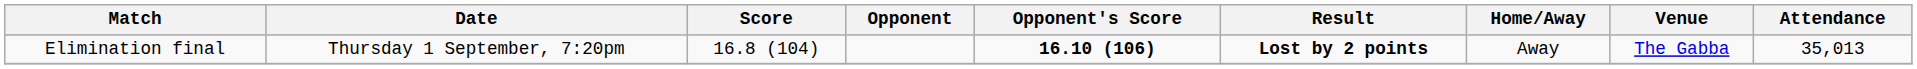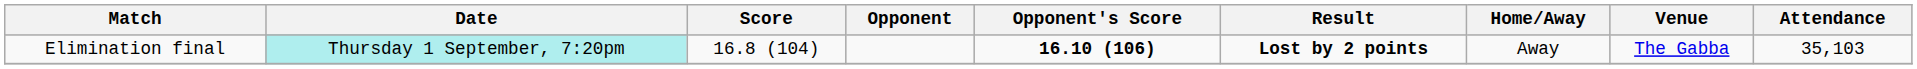 <table class="wikitable" style="font-size:90%; text-align:center; width: 100%; margin-left: auto; margin-right: auto">
 <tr>
 <th>Match</th>
 <th>Date</th>
 <th>Score</th>
 <th>Opponent</th>
 <th>Opponent's Score</th>
 <th>Result</th>
 <th>Home/Away</th>
 <th>Venue</th>
 <th>Attendance</th>
 </tr>
 <tr>
 <td>Elimination final</td>
-<td>Thursday 1 September, 7:20pm</td>
+<td style="background: paleturquoise;">Thursday 1 September, 7:20pm</td>
 <td>16.8 (104)</td>
 <td></td>
 <td><strong>16.10 (106)</strong></td>
 <td><strong>Lost by 2 points</strong></td>
 <td>Away</td>
 <td><a href='#'>The Gabba</a></td>
-<td>35,013</td>
+<td>35,103</td>
 </tr>
 <tr>
 </tr>
 </table>
